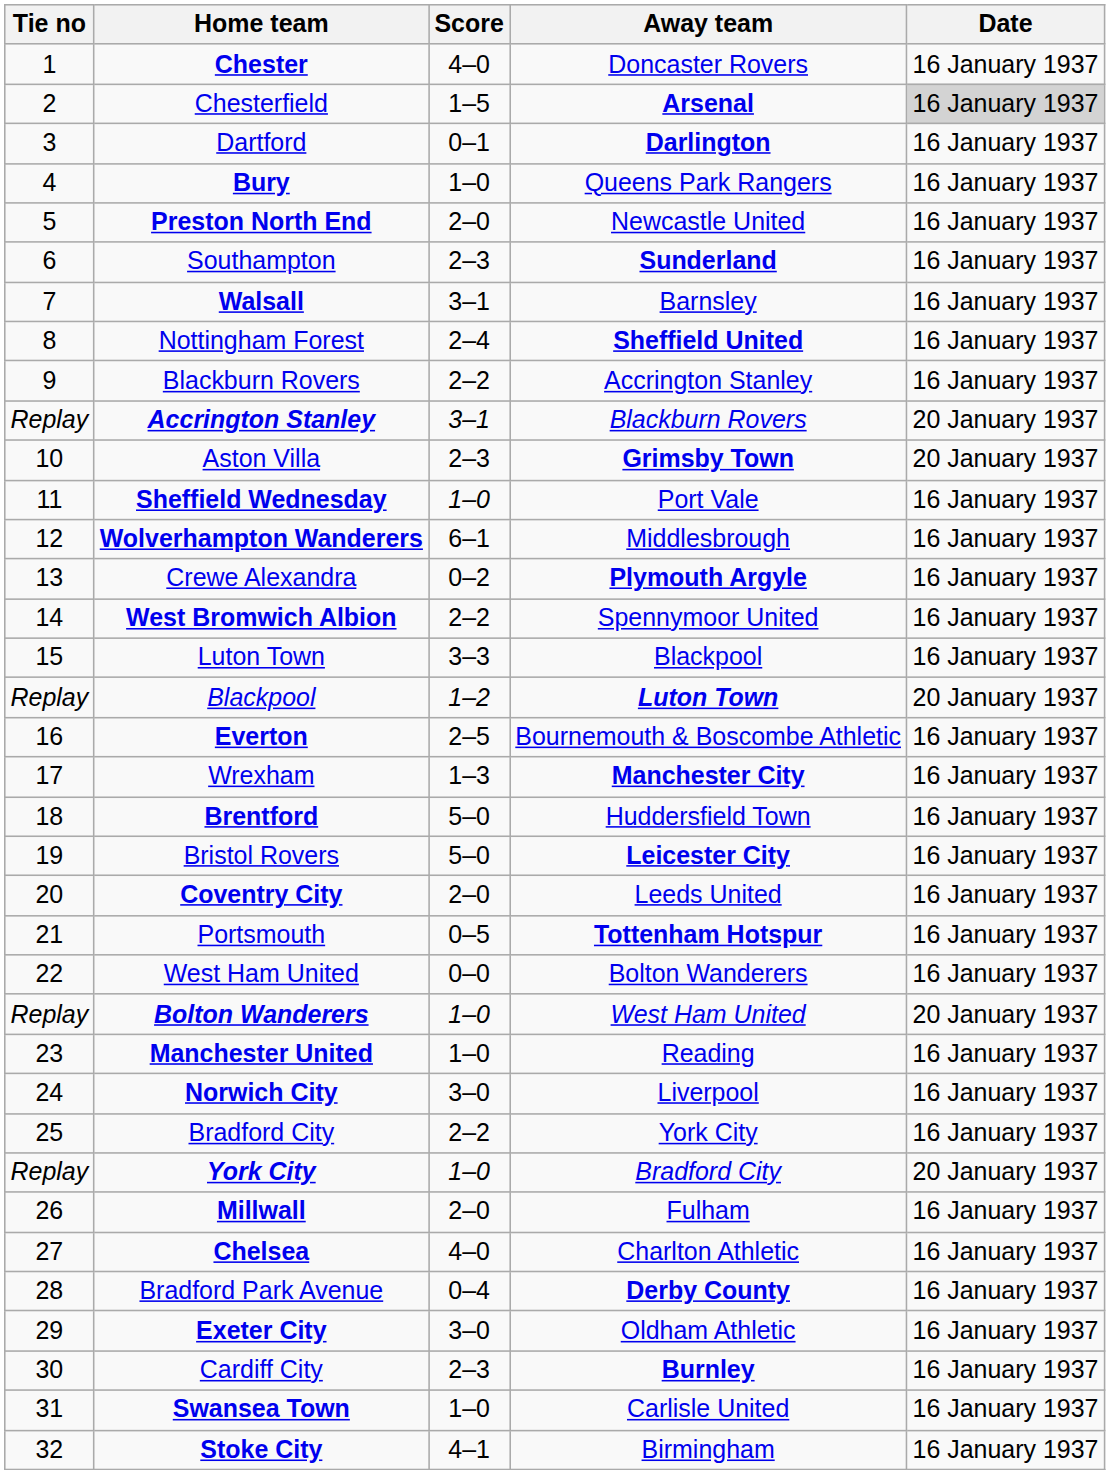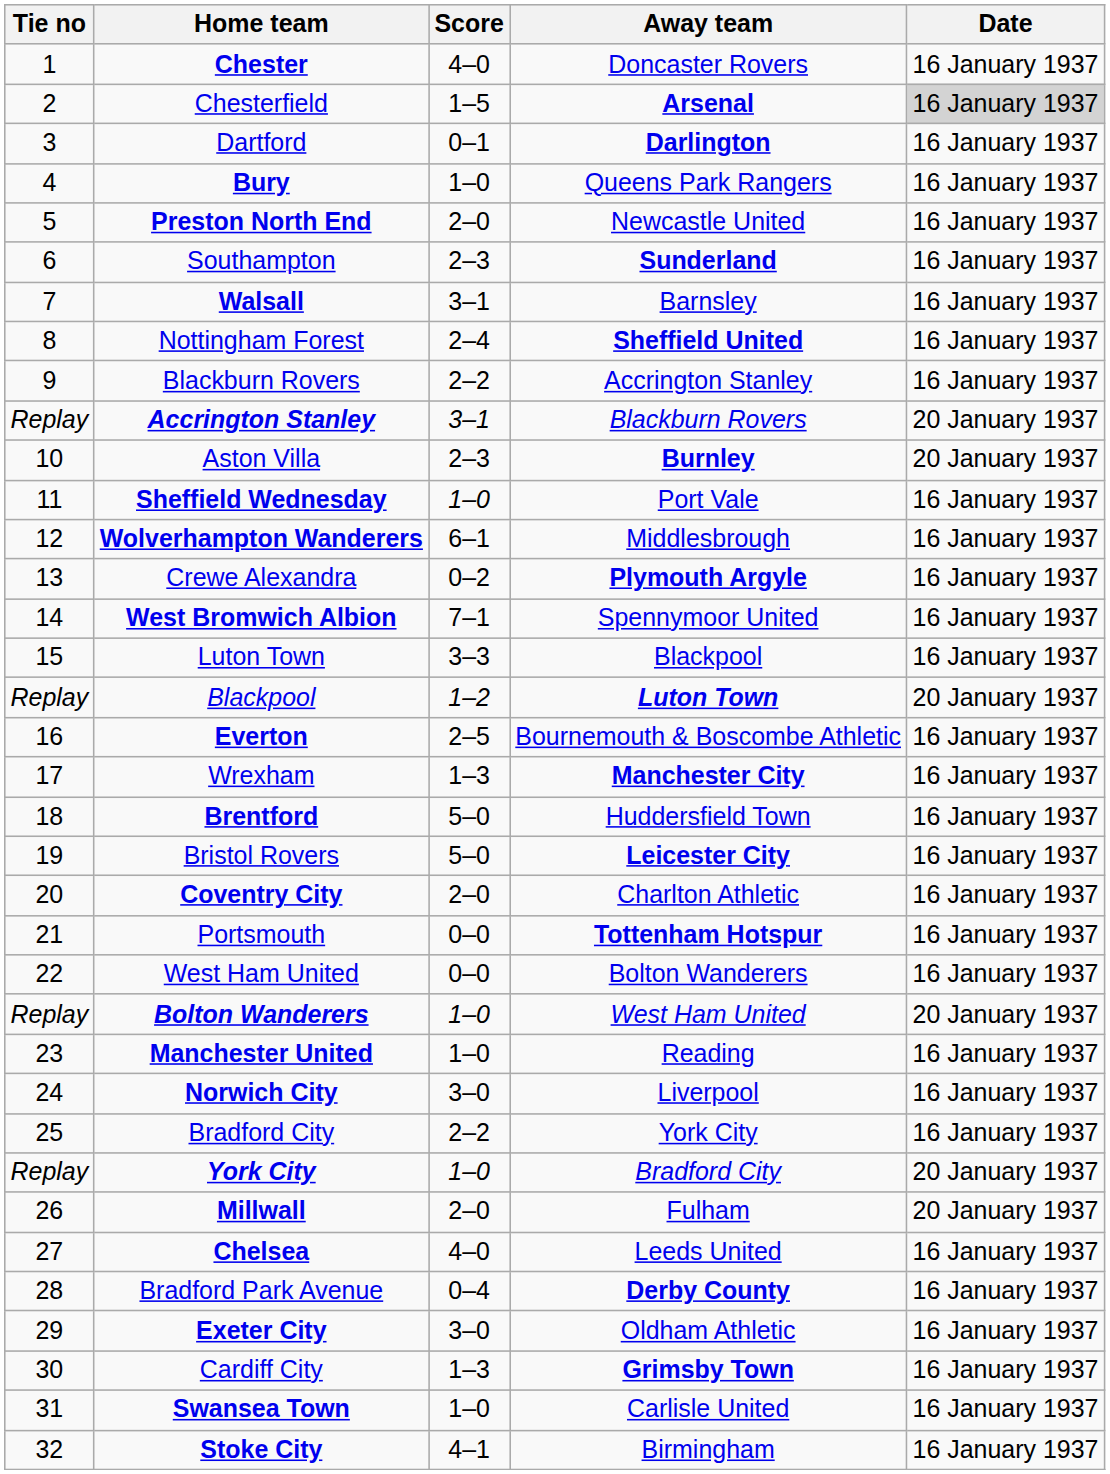 <table class="wikitable" style="text-align: center">
 <tr>
 <th>Tie no</th>
 <th>Home team</th>
 <th>Score</th>
 <th>Away team</th>
 <th>Date</th>
 </tr>
 <tr>
 <td>1</td>
 <td><strong><a href='#'>Chester</a></strong></td>
 <td>4–0</td>
 <td><a href='#'>Doncaster Rovers</a></td>
 <td>16 January 1937</td>
 </tr>
 <tr>
 <td>2</td>
 <td><a href='#'>Chesterfield</a></td>
 <td>1–5</td>
 <td><strong><a href='#'>Arsenal</a></strong></td>
 <td style="background: lightgrey;">16 January 1937</td>
 </tr>
 <tr>
 <td>3</td>
 <td><a href='#'>Dartford</a></td>
 <td>0–1</td>
 <td><strong><a href='#'>Darlington</a></strong></td>
 <td>16 January 1937</td>
 </tr>
 <tr>
 <td>4</td>
 <td><strong><a href='#'>Bury</a></strong></td>
 <td>1–0</td>
 <td><a href='#'>Queens Park Rangers</a></td>
 <td>16 January 1937</td>
 </tr>
 <tr>
 <td>5</td>
 <td><strong><a href='#'>Preston North End</a></strong></td>
 <td>2–0</td>
 <td><a href='#'>Newcastle United</a></td>
 <td>16 January 1937</td>
 </tr>
 <tr>
 <td>6</td>
 <td><a href='#'>Southampton</a></td>
 <td>2–3</td>
 <td><strong><a href='#'>Sunderland</a></strong></td>
 <td>16 January 1937</td>
 </tr>
 <tr>
 <td>7</td>
 <td><strong><a href='#'>Walsall</a></strong></td>
 <td>3–1</td>
 <td><a href='#'>Barnsley</a></td>
 <td>16 January 1937</td>
 </tr>
 <tr>
 <td>8</td>
 <td><a href='#'>Nottingham Forest</a></td>
 <td>2–4</td>
 <td><strong><a href='#'>Sheffield United</a></strong></td>
 <td>16 January 1937</td>
 </tr>
 <tr>
 <td>9</td>
 <td><a href='#'>Blackburn Rovers</a></td>
 <td>2–2</td>
 <td><a href='#'>Accrington Stanley</a></td>
 <td>16 January 1937</td>
 </tr>
 <tr>
 <td><em>Replay</em></td>
 <td><strong><em><a href='#'>Accrington Stanley</a></em></strong></td>
 <td><em>3–1</em></td>
 <td><em><a href='#'>Blackburn Rovers</a></em></td>
 <td>20 January 1937</td>
 </tr>
 <tr>
 <td>10</td>
 <td><a href='#'>Aston Villa</a></td>
 <td>2–3</td>
-<td><strong><a href='#'>Grimsby Town</a></strong></td>
+<td><strong><a href='#'>Burnley</a></strong></td>
 <td>20 January 1937</td>
 </tr>
 <tr>
 <td>11</td>
 <td><strong><a href='#'>Sheffield Wednesday</a></strong></td>
 <td><em>1–0</em></td>
 <td><a href='#'>Port Vale</a></td>
 <td>16 January 1937</td>
 </tr>
 <tr>
 <td>12</td>
 <td><strong><a href='#'>Wolverhampton Wanderers</a></strong></td>
 <td>6–1</td>
 <td><a href='#'>Middlesbrough</a></td>
 <td>16 January 1937</td>
 </tr>
 <tr>
 <td>13</td>
 <td><a href='#'>Crewe Alexandra</a></td>
 <td>0–2</td>
 <td><strong><a href='#'>Plymouth Argyle</a></strong></td>
 <td>16 January 1937</td>
 </tr>
 <tr>
 <td>14</td>
 <td><strong><a href='#'>West Bromwich Albion</a></strong></td>
-<td>2–2</td>
+<td>7–1</td>
 <td><a href='#'>Spennymoor United</a></td>
 <td>16 January 1937</td>
 </tr>
 <tr>
 <td>15</td>
 <td><a href='#'>Luton Town</a></td>
 <td>3–3</td>
 <td><a href='#'>Blackpool</a></td>
 <td>16 January 1937</td>
 </tr>
 <tr>
 <td><em>Replay</em></td>
 <td><em><a href='#'>Blackpool</a></em></td>
 <td><em>1–2</em></td>
 <td><strong><em><a href='#'>Luton Town</a></em></strong></td>
 <td>20 January 1937</td>
 </tr>
 <tr>
 <td>16</td>
 <td><strong><a href='#'>Everton</a></strong></td>
 <td>2–5</td>
 <td><a href='#'>Bournemouth & Boscombe Athletic</a></td>
 <td>16 January 1937</td>
 </tr>
 <tr>
 <td>17</td>
 <td><a href='#'>Wrexham</a></td>
 <td>1–3</td>
 <td><strong><a href='#'>Manchester City</a></strong></td>
 <td>16 January 1937</td>
 </tr>
 <tr>
 <td>18</td>
 <td><strong><a href='#'>Brentford</a></strong></td>
 <td>5–0</td>
 <td><a href='#'>Huddersfield Town</a></td>
 <td>16 January 1937</td>
 </tr>
 <tr>
 <td>19</td>
 <td><a href='#'>Bristol Rovers</a></td>
 <td>5–0</td>
 <td><strong><a href='#'>Leicester City</a></strong></td>
 <td>16 January 1937</td>
 </tr>
 <tr>
 <td>20</td>
 <td><strong><a href='#'>Coventry City</a></strong></td>
 <td>2–0</td>
-<td><a href='#'>Leeds United</a></td>
+<td><a href='#'>Charlton Athletic</a></td>
 <td>16 January 1937</td>
 </tr>
 <tr>
 <td>21</td>
 <td><a href='#'>Portsmouth</a></td>
-<td>0–5</td>
+<td>0–0</td>
 <td><strong><a href='#'>Tottenham Hotspur</a></strong></td>
 <td>16 January 1937</td>
 </tr>
 <tr>
 <td>22</td>
 <td><a href='#'>West Ham United</a></td>
 <td>0–0</td>
 <td><a href='#'>Bolton Wanderers</a></td>
 <td>16 January 1937</td>
 </tr>
 <tr>
 <td><em>Replay</em></td>
 <td><strong><em><a href='#'>Bolton Wanderers</a></em></strong></td>
 <td><em>1–0</em></td>
 <td><em><a href='#'>West Ham United</a></em></td>
 <td>20 January 1937</td>
 </tr>
 <tr>
 <td>23</td>
 <td><strong><a href='#'>Manchester United</a></strong></td>
 <td>1–0</td>
 <td><a href='#'>Reading</a></td>
 <td>16 January 1937</td>
 </tr>
 <tr>
 <td>24</td>
 <td><strong><a href='#'>Norwich City</a></strong></td>
 <td>3–0</td>
 <td><a href='#'>Liverpool</a></td>
 <td>16 January 1937</td>
 </tr>
 <tr>
 <td>25</td>
 <td><a href='#'>Bradford City</a></td>
 <td>2–2</td>
 <td><a href='#'>York City</a></td>
 <td>16 January 1937</td>
 </tr>
 <tr>
 <td><em>Replay</em></td>
 <td><strong><em><a href='#'>York City</a></em></strong></td>
 <td><em>1–0</em></td>
 <td><em><a href='#'>Bradford City</a></em></td>
 <td>20 January 1937</td>
 </tr>
 <tr>
 <td>26</td>
 <td><strong><a href='#'>Millwall</a></strong></td>
 <td>2–0</td>
 <td><a href='#'>Fulham</a></td>
-<td>16 January 1937</td>
+<td>20 January 1937</td>
 </tr>
 <tr>
 <td>27</td>
 <td><strong><a href='#'>Chelsea</a></strong></td>
 <td>4–0</td>
-<td><a href='#'>Charlton Athletic</a></td>
+<td><a href='#'>Leeds United</a></td>
 <td>16 January 1937</td>
 </tr>
 <tr>
 <td>28</td>
 <td><a href='#'>Bradford Park Avenue</a></td>
 <td>0–4</td>
 <td><strong><a href='#'>Derby County</a></strong></td>
 <td>16 January 1937</td>
 </tr>
 <tr>
 <td>29</td>
 <td><strong><a href='#'>Exeter City</a></strong></td>
 <td>3–0</td>
 <td><a href='#'>Oldham Athletic</a></td>
 <td>16 January 1937</td>
 </tr>
 <tr>
 <td>30</td>
 <td><a href='#'>Cardiff City</a></td>
-<td>2–3</td>
-<td><strong><a href='#'>Burnley</a></strong></td>
+<td>1–3</td>
+<td><strong><a href='#'>Grimsby Town</a></strong></td>
 <td>16 January 1937</td>
 </tr>
 <tr>
 <td>31</td>
 <td><strong><a href='#'>Swansea Town</a></strong></td>
 <td>1–0</td>
 <td><a href='#'>Carlisle United</a></td>
 <td>16 January 1937</td>
 </tr>
 <tr>
 <td>32</td>
 <td><strong><a href='#'>Stoke City</a></strong></td>
 <td>4–1</td>
 <td><a href='#'>Birmingham</a></td>
 <td>16 January 1937</td>
 </tr>
 <tr>
 </tr>
 </table>
